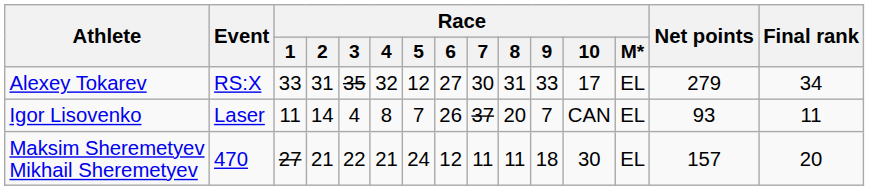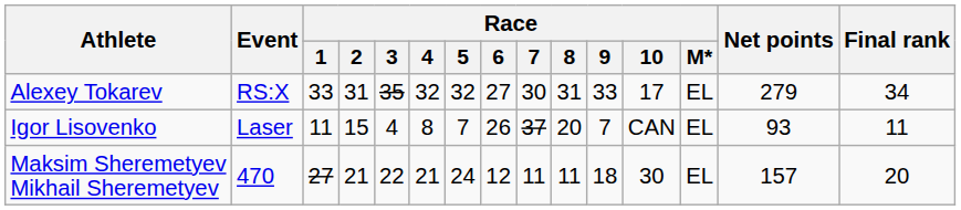 <table class="wikitable" style="font-size:90%">
 <tr>
 <th rowspan="2">Athlete</th>
 <th rowspan="2">Event</th>
 <th colspan=11>Race</th>
 <th rowspan=2>Net points</th>
 <th rowspan=2>Final rank</th>
 </tr>
 <tr style="font-size:95%">
 <th>1</th>
 <th>2</th>
 <th>3</th>
 <th>4</th>
 <th>5</th>
 <th>6</th>
 <th>7</th>
 <th>8</th>
 <th>9</th>
 <th>10</th>
 <th>M*</th>
 </tr>
 <tr align=center>
 <td align=left><a href='#'>Alexey Tokarev</a></td>
 <td align=left><a href='#'>RS:X</a></td>
 <td>33</td>
 <td>31</td>
 <td><s>35</s></td>
 <td>32</td>
-<td>12</td>
+<td>32</td>
 <td>27</td>
 <td>30</td>
 <td>31</td>
 <td>33</td>
 <td>17</td>
 <td>EL</td>
 <td>279</td>
 <td>34</td>
 </tr>
 <tr align=center>
 <td align=left><a href='#'>Igor Lisovenko</a></td>
 <td align=left><a href='#'>Laser</a></td>
 <td>11</td>
-<td>14</td>
+<td>15</td>
 <td>4</td>
 <td>8</td>
 <td>7</td>
 <td>26</td>
 <td><s>37</s></td>
 <td>20</td>
 <td>7</td>
 <td>CAN</td>
 <td>EL</td>
 <td>93</td>
 <td>11</td>
 </tr>
 <tr align=center>
 <td align=left><a href='#'>Maksim Sheremetyev</a> <br><a href='#'>Mikhail Sheremetyev</a></td>
 <td align=left><a href='#'>470</a></td>
 <td><s>27</s></td>
 <td>21</td>
 <td>22</td>
 <td>21</td>
 <td>24</td>
 <td>12</td>
 <td>11</td>
 <td>11</td>
 <td>18</td>
 <td>30</td>
 <td>EL</td>
 <td>157</td>
 <td>20</td>
 </tr>
 </table>
